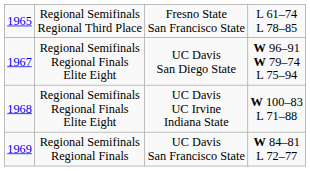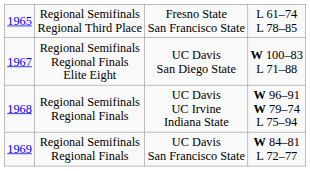 <table class=wikitable style="text-align:center">
 <tr>
 <td><a href='#'>1965</a></td>
 <td>Regional Semifinals<br>Regional Third Place</td>
 <td>Fresno State<br>San Francisco State</td>
 <td>L 61–74<br>L 78–85</td>
 </tr>
 <tr>
 <td><a href='#'>1967</a></td>
 <td>Regional Semifinals<br>Regional Finals<br>Elite Eight</td>
 <td>UC Davis<br>San Diego State</td>
-<td><strong>W</strong> 96–91<br><strong>W</strong> 79–74<br>L 75–94</td>
+<td><strong>W</strong> 100–83<br>L 71–88</td>
 </tr>
 <tr>
 <td><a href='#'>1968</a></td>
-<td>Regional Semifinals<br>Regional Finals<br>Elite Eight</td>
+<td>Regional Semifinals<br>Regional Finals</td>
 <td>UC Davis<br>UC Irvine<br>Indiana State</td>
-<td><strong>W</strong> 100–83<br>L 71–88</td>
+<td><strong>W</strong> 96–91<br><strong>W</strong> 79–74<br>L 75–94</td>
 </tr>
 <tr>
 <td><a href='#'>1969</a></td>
 <td>Regional Semifinals<br>Regional Finals</td>
 <td>UC Davis<br>San Francisco State</td>
 <td><strong>W</strong> 84–81<br>L 72–77</td>
 </tr>
 </table>
